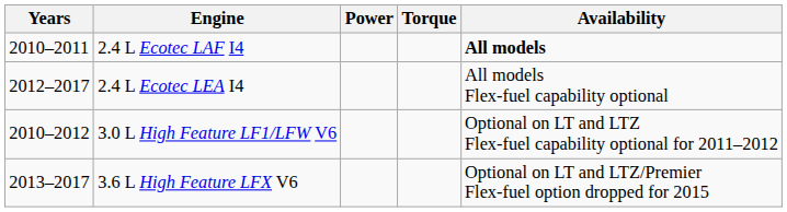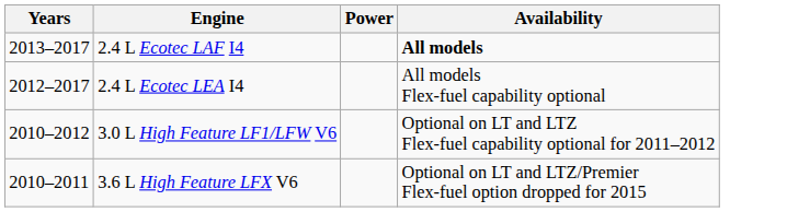 <table class="wikitable">
 <tr>
 <th>Years</th>
 <th>Engine</th>
 <th>Power</th>
-<th>Torque</th>
 <th>Availability</th>
 </tr>
 <tr>
-<td>2010–2011</td>
+<td>2013–2017</td>
 <td>2.4 L <em><a href='#'>Ecotec LAF</a></em> <a href='#'>I4</a></td>
-<td></td>
 <td></td>
 <td><strong>All models</strong></td>
 </tr>
 <tr>
 <td>2012–2017</td>
 <td>2.4 L <em><a href='#'>Ecotec LEA</a></em> I4</td>
 <td></td>
-<td></td>
 <td>All models<br>Flex-fuel capability optional</td>
 </tr>
 <tr>
 <td>2010–2012</td>
 <td>3.0 L <em><a href='#'>High Feature LF1/LFW</a></em> <a href='#'>V6</a></td>
 <td></td>
-<td></td>
 <td>Optional on LT and LTZ<br>Flex-fuel capability optional for 2011–2012</td>
 </tr>
 <tr>
-<td>2013–2017</td>
+<td>2010–2011</td>
 <td>3.6 L <em><a href='#'>High Feature LFX</a></em> V6</td>
-<td></td>
 <td></td>
 <td>Optional on LT and LTZ/Premier<br>Flex-fuel option dropped for 2015</td>
 </tr>
 </table>
